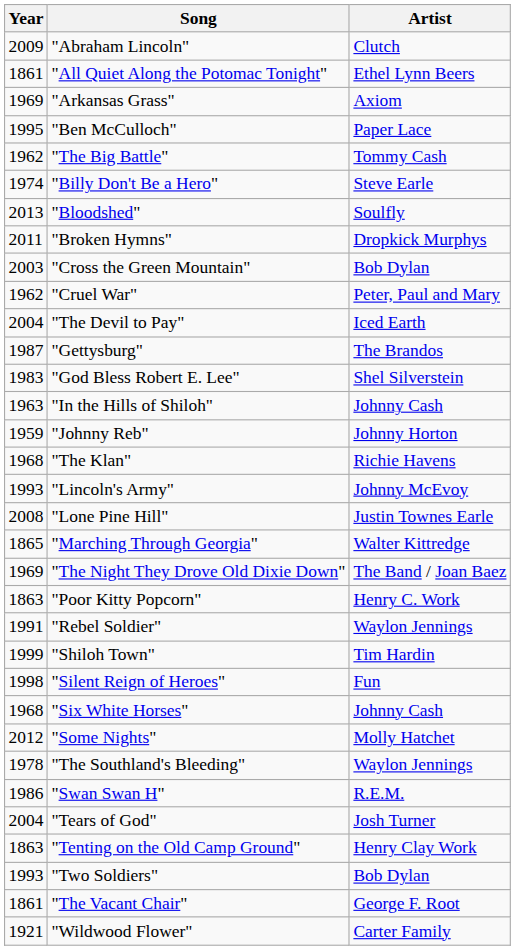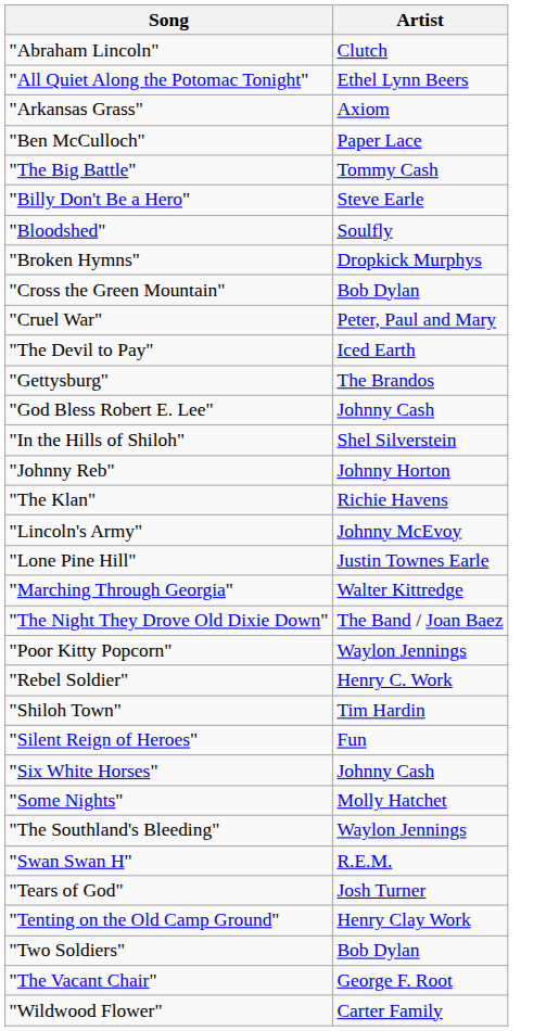 <table class="wikitable sortable">
 <tr>
-<th>Year</th>
 <th>Song</th>
 <th>Artist</th>
 </tr>
 <tr>
-<td>2009</td>
 <td>"Abraham Lincoln"</td>
 <td><a href='#'>Clutch</a></td>
 </tr>
 <tr>
-<td>1861</td>
 <td>"<a href='#'>All Quiet Along the Potomac Tonight</a>"</td>
 <td><a href='#'>Ethel Lynn Beers</a></td>
 </tr>
 <tr>
-<td>1969</td>
 <td>"Arkansas Grass"</td>
 <td><a href='#'>Axiom</a></td>
 </tr>
 <tr>
-<td>1995</td>
 <td>"Ben McCulloch"</td>
 <td><a href='#'>Paper Lace</a></td>
 </tr>
 <tr>
-<td>1962</td>
 <td>"<a href='#'>The Big Battle</a>"</td>
 <td><a href='#'>Tommy Cash</a></td>
 </tr>
 <tr>
-<td>1974</td>
 <td>"<a href='#'>Billy Don't Be a Hero</a>"</td>
 <td><a href='#'>Steve Earle</a></td>
 </tr>
 <tr>
-<td>2013</td>
 <td>"<a href='#'>Bloodshed</a>"</td>
 <td><a href='#'>Soulfly</a></td>
 </tr>
 <tr>
-<td>2011</td>
 <td>"Broken Hymns"</td>
 <td><a href='#'>Dropkick Murphys</a></td>
 </tr>
 <tr>
-<td>2003</td>
 <td>"Cross the Green Mountain"</td>
 <td><a href='#'>Bob Dylan</a></td>
 </tr>
 <tr>
-<td>1962</td>
 <td>"Cruel War"</td>
 <td><a href='#'>Peter, Paul and Mary</a></td>
 </tr>
 <tr>
-<td>2004</td>
 <td>"The Devil to Pay"</td>
 <td><a href='#'>Iced Earth</a></td>
 </tr>
 <tr>
-<td>1987</td>
 <td>"Gettysburg"</td>
 <td><a href='#'>The Brandos</a></td>
 </tr>
 <tr>
-<td>1983</td>
 <td>"God Bless Robert E. Lee"</td>
+<td><a href='#'>Johnny Cash</a></td>
+</tr>
+<tr>
+<td>"In the Hills of Shiloh"</td>
 <td><a href='#'>Shel Silverstein</a></td>
 </tr>
 <tr>
-<td>1963</td>
-<td>"In the Hills of Shiloh"</td>
-<td><a href='#'>Johnny Cash</a></td>
-</tr>
-<tr>
-<td>1959</td>
 <td>"Johnny Reb"</td>
 <td><a href='#'>Johnny Horton</a></td>
 </tr>
 <tr>
-<td>1968</td>
 <td>"The Klan"</td>
 <td><a href='#'>Richie Havens</a></td>
 </tr>
 <tr>
-<td>1993</td>
 <td>"Lincoln's Army"</td>
 <td><a href='#'>Johnny McEvoy</a></td>
 </tr>
 <tr>
-<td>2008</td>
 <td>"Lone Pine Hill"</td>
 <td><a href='#'>Justin Townes Earle</a></td>
 </tr>
 <tr>
-<td>1865</td>
 <td>"<a href='#'>Marching Through Georgia</a>"</td>
 <td><a href='#'>Walter Kittredge</a></td>
 </tr>
 <tr>
-<td>1969</td>
 <td>"<a href='#'>The Night They Drove Old Dixie Down</a>"</td>
 <td><a href='#'>The Band</a> / <a href='#'>Joan Baez</a></td>
 </tr>
 <tr>
-<td>1863</td>
 <td>"Poor Kitty Popcorn"</td>
+<td><a href='#'>Waylon Jennings</a></td>
+</tr>
+<tr>
+<td>"Rebel Soldier"</td>
 <td><a href='#'>Henry C. Work</a></td>
 </tr>
 <tr>
-<td>1991</td>
-<td>"Rebel Soldier"</td>
-<td><a href='#'>Waylon Jennings</a></td>
-</tr>
-<tr>
-<td>1999</td>
 <td>"Shiloh Town"</td>
 <td><a href='#'>Tim Hardin</a></td>
 </tr>
 <tr>
-<td>1998</td>
 <td>"<a href='#'>Silent Reign of Heroes</a>"</td>
 <td><a href='#'>Fun</a></td>
 </tr>
 <tr>
-<td>1968</td>
 <td>"<a href='#'>Six White Horses</a>"</td>
 <td><a href='#'>Johnny Cash</a></td>
 </tr>
 <tr>
-<td>2012</td>
 <td>"<a href='#'>Some Nights</a>"</td>
 <td><a href='#'>Molly Hatchet</a></td>
 </tr>
 <tr>
-<td>1978</td>
 <td>"The Southland's Bleeding"</td>
 <td><a href='#'>Waylon Jennings</a></td>
 </tr>
 <tr>
-<td>1986</td>
 <td>"<a href='#'>Swan Swan H</a>"</td>
 <td><a href='#'>R.E.M.</a></td>
 </tr>
 <tr>
-<td>2004</td>
 <td>"Tears of God"</td>
 <td><a href='#'>Josh Turner</a></td>
 </tr>
 <tr>
-<td>1863</td>
 <td>"<a href='#'>Tenting on the Old Camp Ground</a>"</td>
 <td><a href='#'>Henry Clay Work</a></td>
 </tr>
 <tr>
-<td>1993</td>
 <td>"Two Soldiers"</td>
 <td><a href='#'>Bob Dylan</a></td>
 </tr>
 <tr>
-<td>1861</td>
 <td>"<a href='#'>The Vacant Chair</a>"</td>
 <td><a href='#'>George F. Root</a></td>
 </tr>
 <tr>
-<td>1921</td>
 <td>"Wildwood Flower"</td>
 <td><a href='#'>Carter Family</a></td>
 </tr>
 </table>
